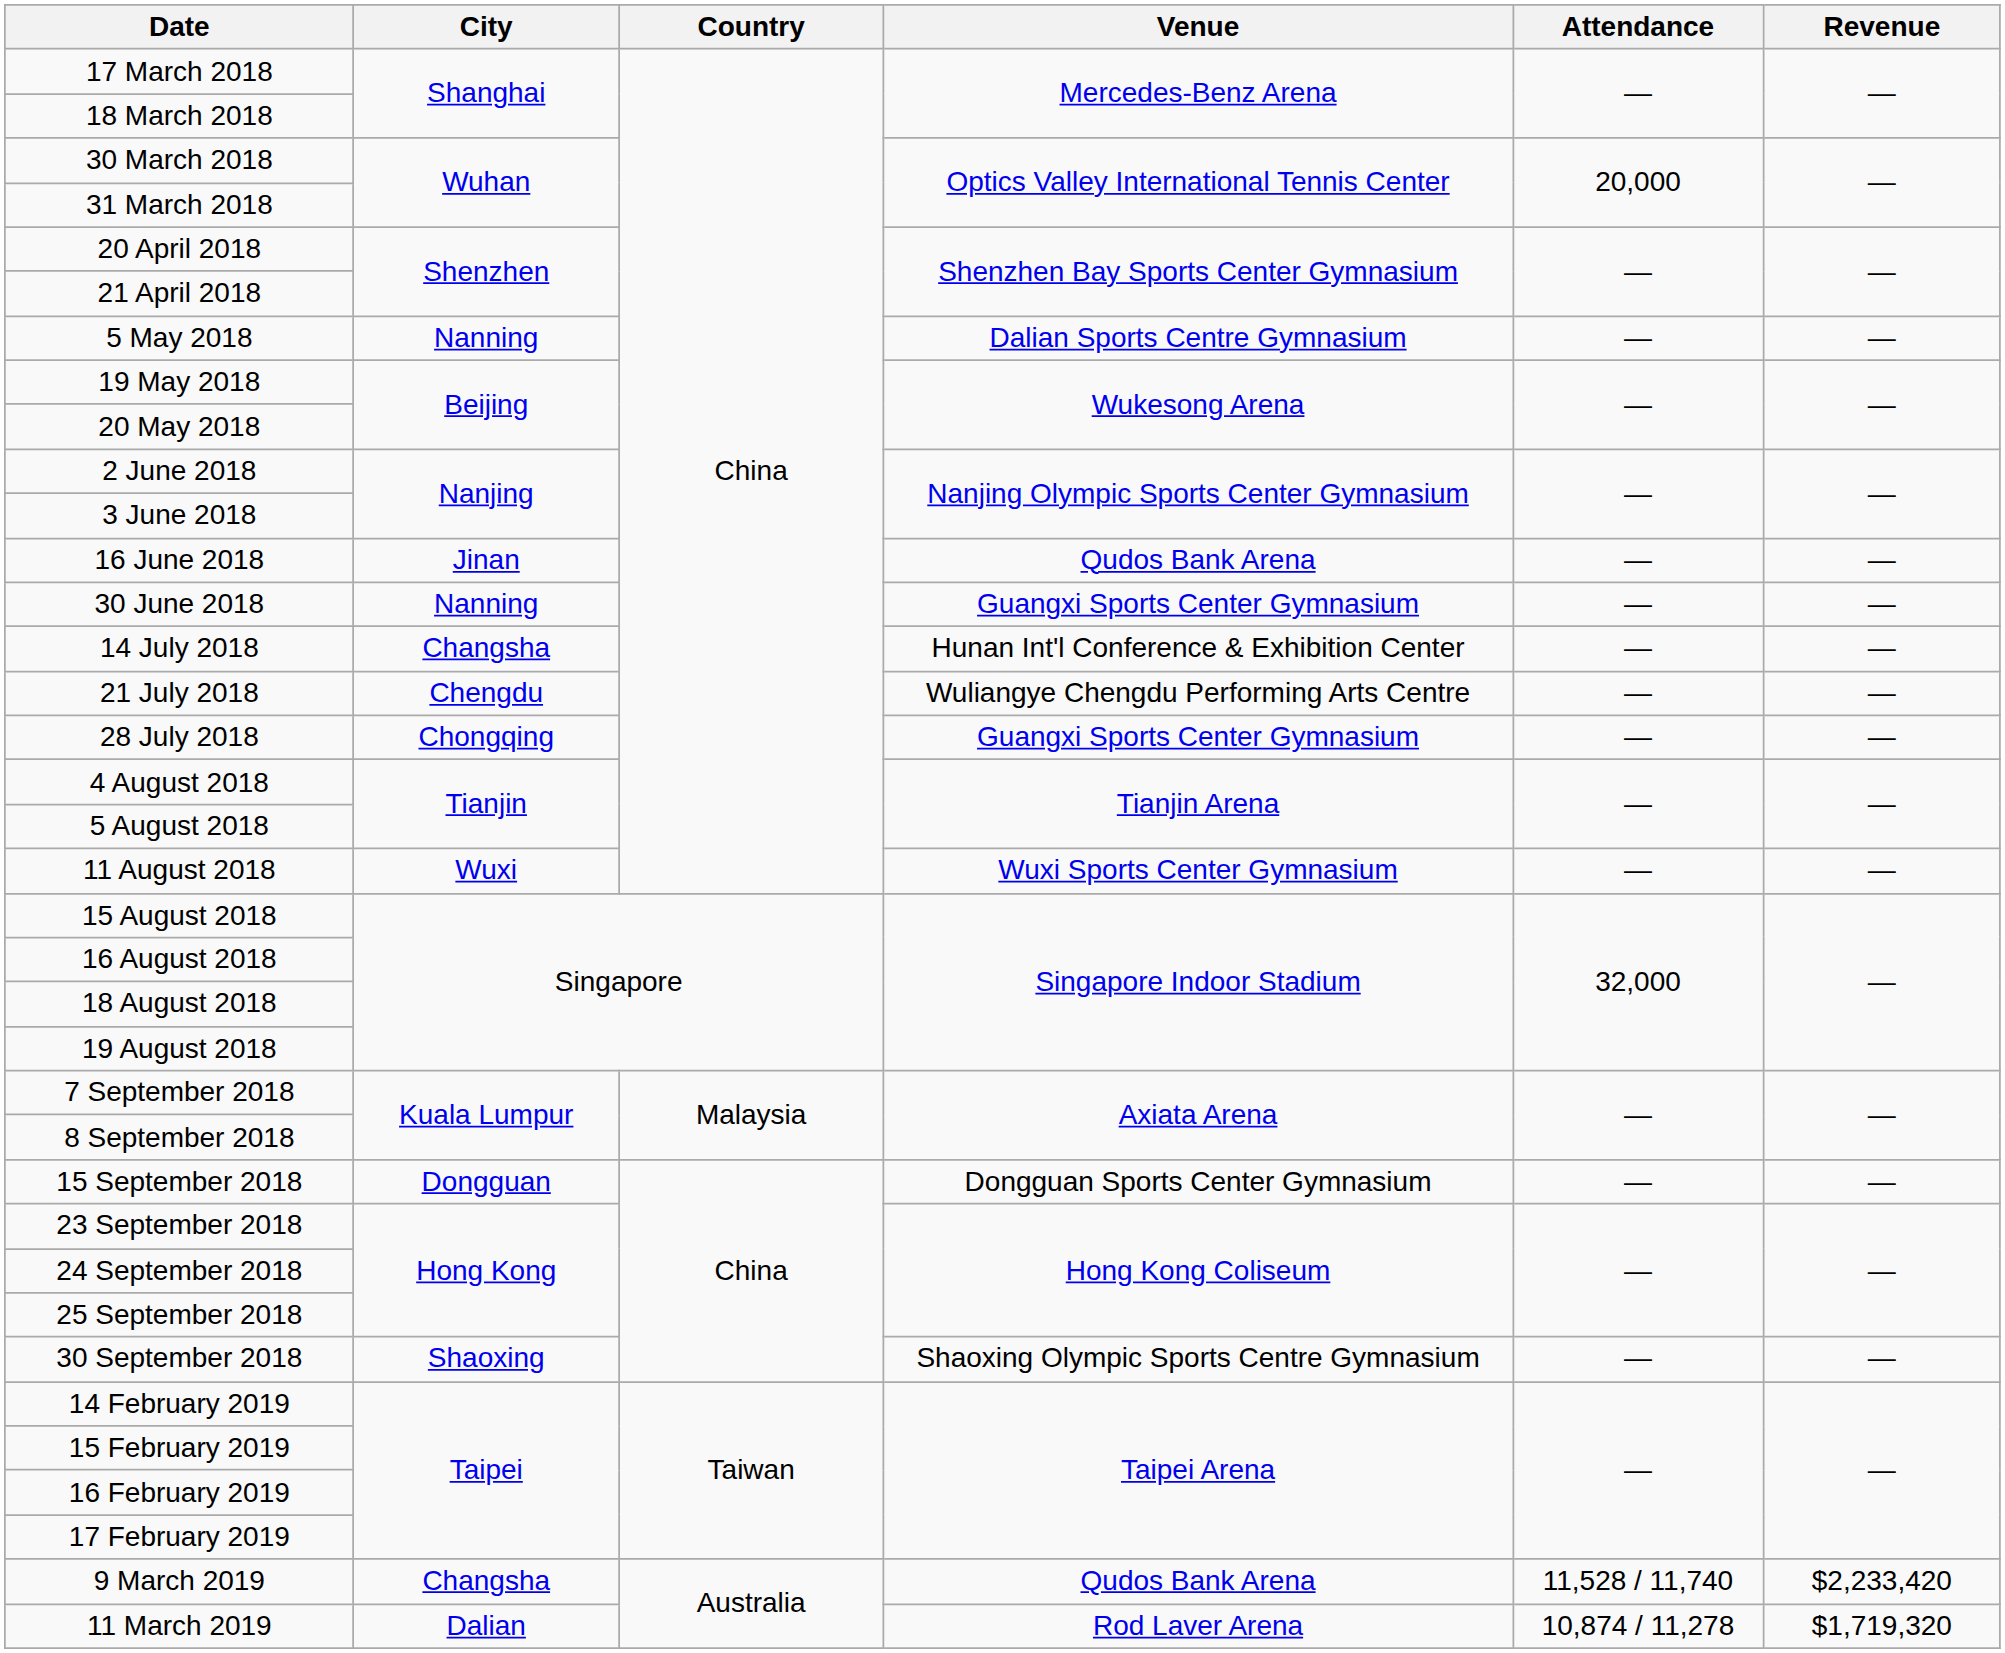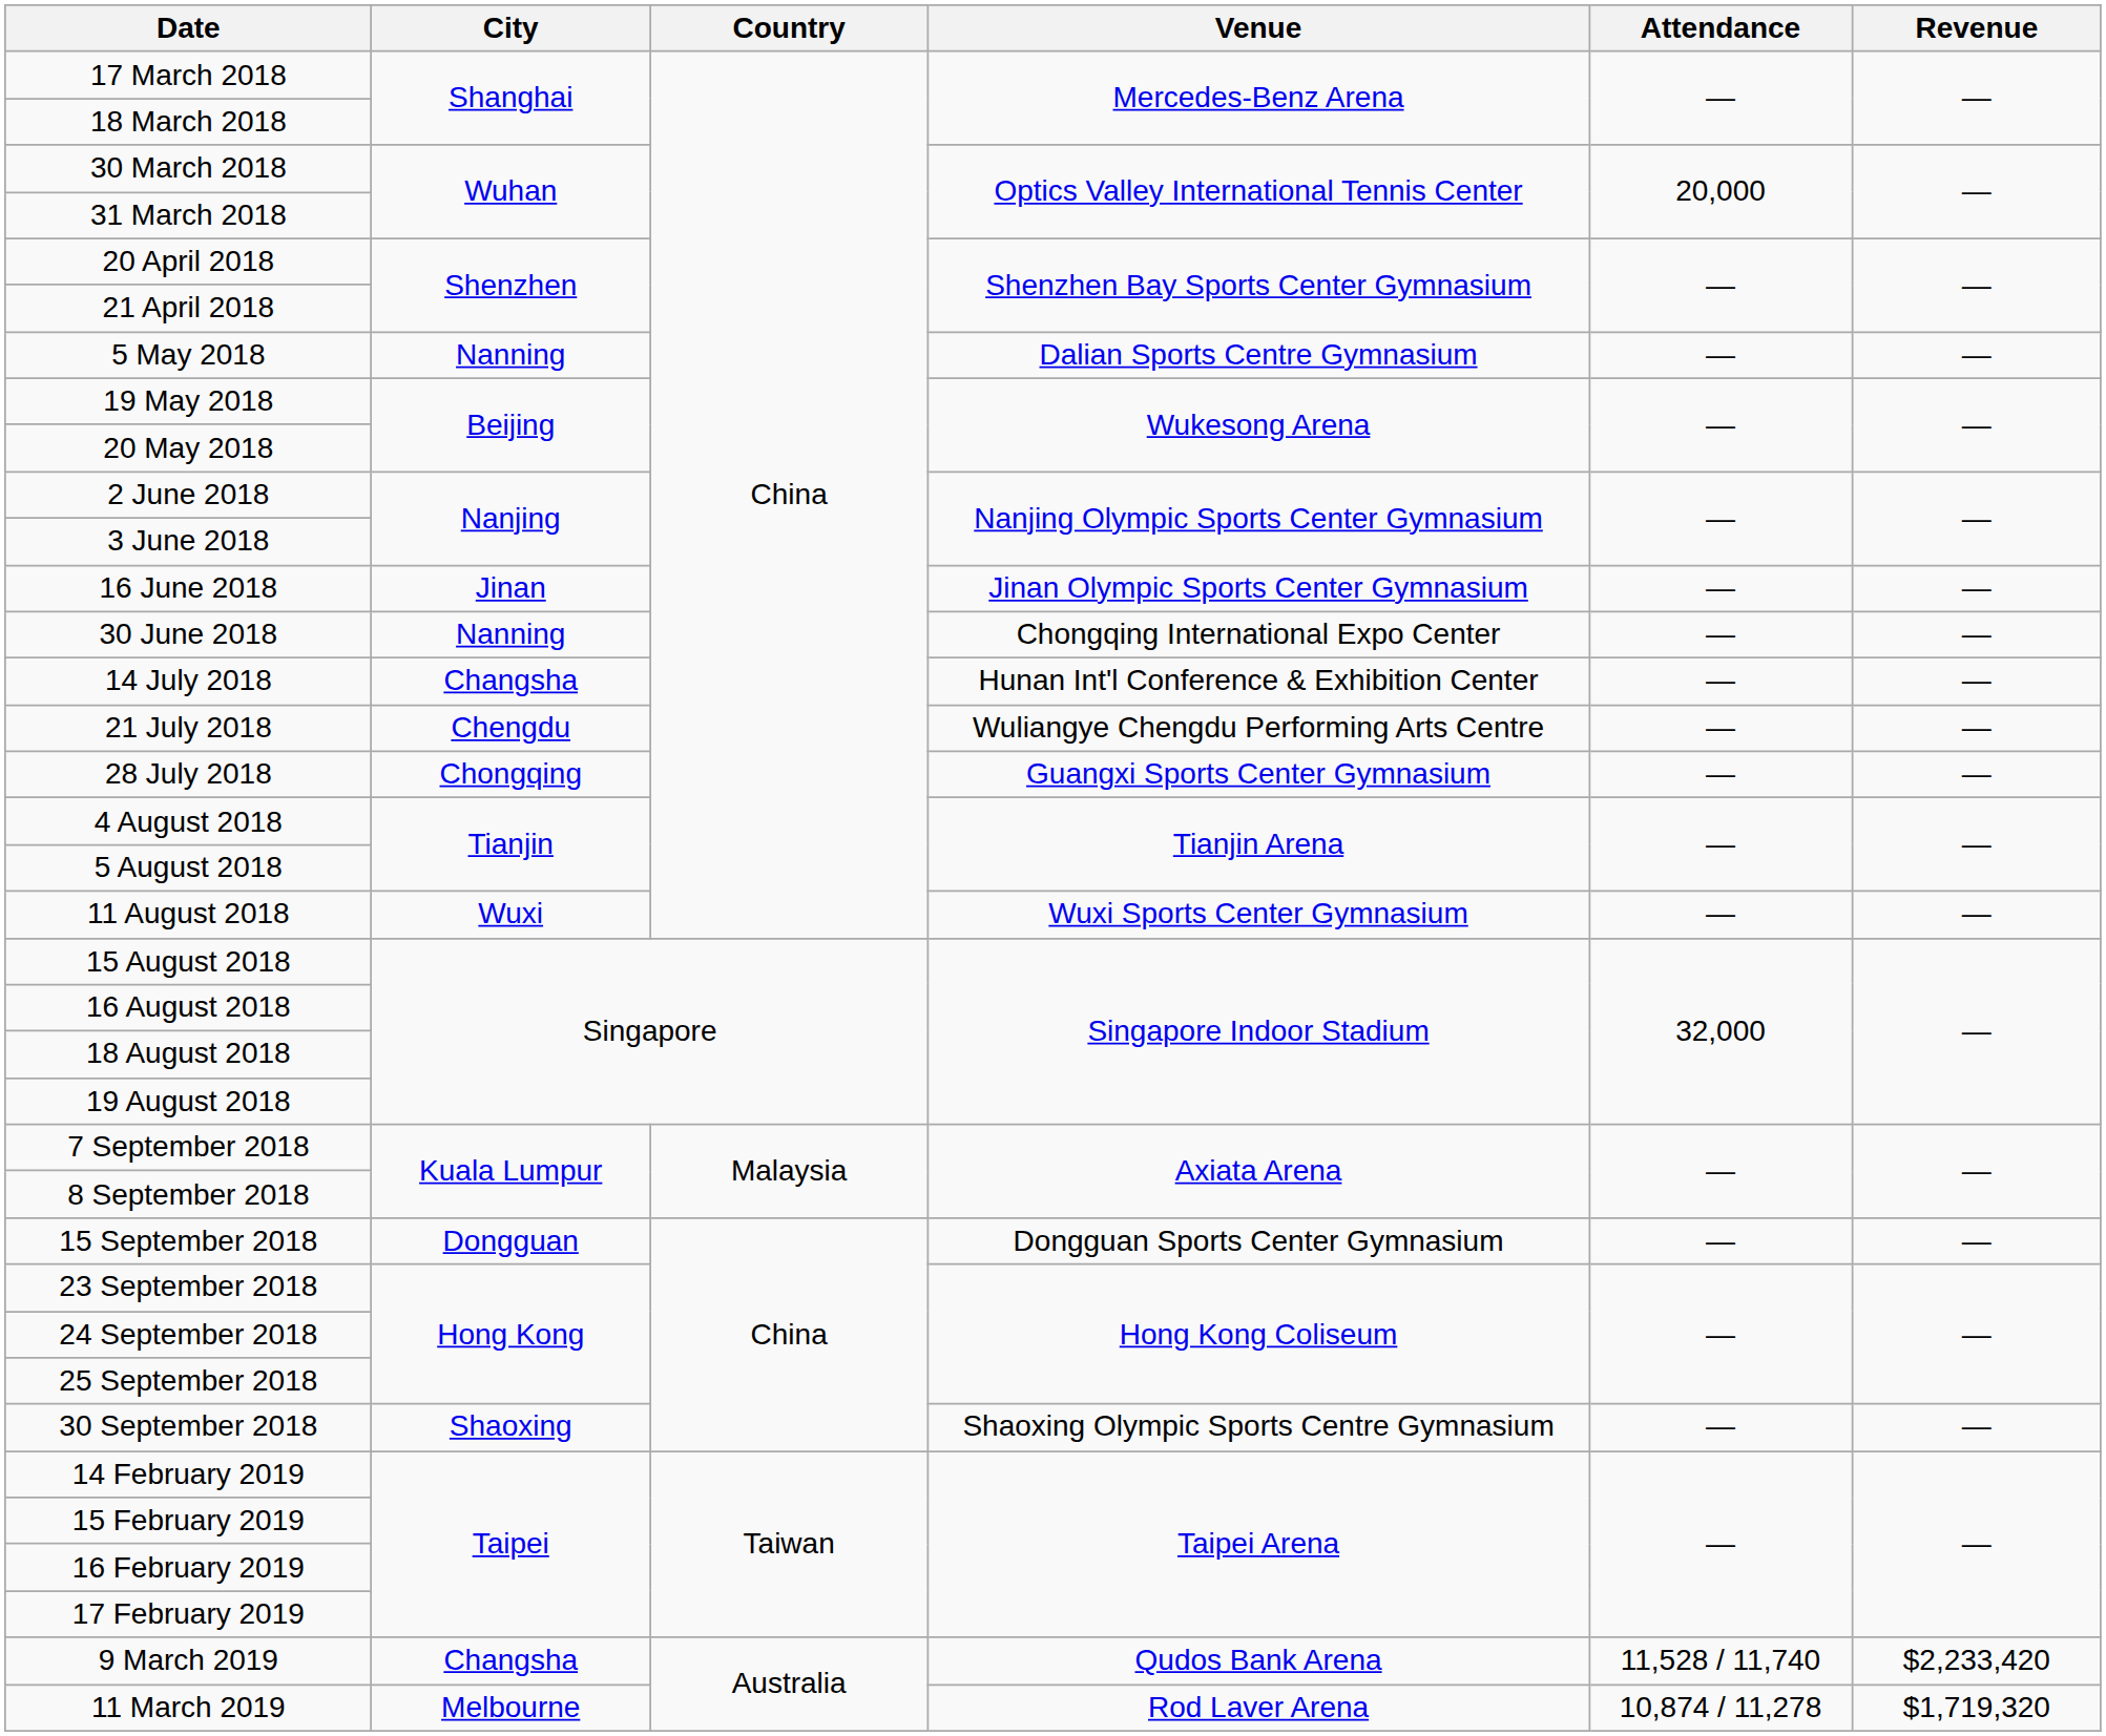 <table class="wikitable plainrowheaders" style="text-align:center;">
 <tr>
 <th scope="col" style="width:12em;">Date</th>
 <th scope="col" style="width:9em;">City</th>
 <th scope="col" style="width:9em;">Country</th>
 <th scope="col" style="width:22em;">Venue</th>
 <th scope="col" style="width:8.5em;">Attendance</th>
 <th scope="col" style="width:8em;">Revenue</th>
 </tr>
 <tr>
 <td>17 March 2018</td>
 <td rowspan="2"><a href='#'>Shanghai</a></td>
 <td rowspan="19">China</td>
 <td rowspan="2"><a href='#'>Mercedes-Benz Arena</a></td>
 <td rowspan="2">—</td>
 <td rowspan="2">—</td>
 </tr>
 <tr>
 <td>18 March 2018</td>
 </tr>
 <tr>
 <td>30 March 2018</td>
 <td rowspan="2"><a href='#'>Wuhan</a></td>
 <td rowspan="2"><a href='#'>Optics Valley International Tennis Center</a></td>
 <td rowspan="2">20,000</td>
 <td rowspan="2">—</td>
 </tr>
 <tr>
 <td>31 March 2018</td>
 </tr>
 <tr>
 <td>20 April 2018</td>
 <td rowspan="2"><a href='#'>Shenzhen</a></td>
 <td rowspan="2"><a href='#'>Shenzhen Bay Sports Center Gymnasium</a></td>
 <td rowspan="2">—</td>
 <td rowspan="2">—</td>
 </tr>
 <tr>
 <td>21 April 2018</td>
 </tr>
 <tr>
 <td>5 May 2018</td>
 <td><a href='#'>Nanning</a></td>
 <td><a href='#'>Dalian Sports Centre Gymnasium</a></td>
 <td>—</td>
 <td>—</td>
 </tr>
 <tr>
 <td>19 May 2018</td>
 <td rowspan="2"><a href='#'>Beijing</a></td>
 <td rowspan="2"><a href='#'>Wukesong Arena</a></td>
 <td rowspan="2">—</td>
 <td rowspan="2">—</td>
 </tr>
 <tr>
 <td>20 May 2018</td>
 </tr>
 <tr>
 <td>2 June 2018</td>
 <td rowspan="2"><a href='#'>Nanjing</a></td>
 <td rowspan="2"><a href='#'>Nanjing Olympic Sports Center Gymnasium</a></td>
 <td rowspan="2">—</td>
 <td rowspan="2">—</td>
 </tr>
 <tr>
 <td>3 June 2018</td>
 </tr>
 <tr>
 <td>16 June 2018</td>
 <td><a href='#'>Jinan</a></td>
-<td><a href='#'>Qudos Bank Arena</a></td>
+<td><a href='#'>Jinan Olympic Sports Center Gymnasium</a></td>
 <td>—</td>
 <td>—</td>
 </tr>
 <tr>
 <td>30 June 2018</td>
 <td><a href='#'>Nanning</a></td>
-<td><a href='#'>Guangxi Sports Center Gymnasium</a></td>
+<td>Chongqing International Expo Center</td>
 <td>—</td>
 <td>—</td>
 </tr>
 <tr>
 <td>14 July 2018</td>
 <td><a href='#'>Changsha</a></td>
 <td>Hunan Int'l Conference & Exhibition Center</td>
 <td>—</td>
 <td>—</td>
 </tr>
 <tr>
 <td>21 July 2018</td>
 <td><a href='#'>Chengdu</a></td>
 <td>Wuliangye Chengdu Performing Arts Centre</td>
 <td>—</td>
 <td>—</td>
 </tr>
 <tr>
 <td>28 July 2018</td>
 <td><a href='#'>Chongqing</a></td>
 <td><a href='#'>Guangxi Sports Center Gymnasium</a></td>
 <td>—</td>
 <td>—</td>
 </tr>
 <tr>
 <td>4 August 2018</td>
 <td rowspan="2"><a href='#'>Tianjin</a></td>
 <td rowspan="2"><a href='#'>Tianjin Arena</a></td>
 <td rowspan="2">—</td>
 <td rowspan="2">—</td>
 </tr>
 <tr>
 <td>5 August 2018</td>
 </tr>
 <tr>
 <td>11 August 2018</td>
 <td><a href='#'>Wuxi</a></td>
 <td><a href='#'>Wuxi Sports Center Gymnasium</a></td>
 <td>—</td>
 <td>—</td>
 </tr>
 <tr>
 <td>15 August 2018</td>
 <td rowspan="4" colspan="2">Singapore</td>
 <td rowspan="4"><a href='#'>Singapore Indoor Stadium</a></td>
 <td rowspan="4">32,000</td>
 <td rowspan="4">—</td>
 </tr>
 <tr>
 <td>16 August 2018</td>
 </tr>
 <tr>
 <td>18 August 2018</td>
 </tr>
 <tr>
 <td>19 August 2018</td>
 </tr>
 <tr>
 <td>7 September 2018</td>
 <td rowspan="2"><a href='#'>Kuala Lumpur</a></td>
 <td rowspan="2">Malaysia</td>
 <td rowspan="2"><a href='#'>Axiata Arena</a></td>
 <td rowspan="2">—</td>
 <td rowspan="2">—</td>
 </tr>
 <tr>
 <td>8 September 2018</td>
 </tr>
 <tr>
 <td>15 September 2018</td>
 <td><a href='#'>Dongguan</a></td>
 <td rowspan="5">China</td>
 <td>Dongguan Sports Center Gymnasium</td>
 <td>—</td>
 <td>—</td>
 </tr>
 <tr>
 <td>23 September 2018</td>
 <td rowspan="3"><a href='#'>Hong Kong</a></td>
 <td rowspan="3"><a href='#'>Hong Kong Coliseum</a></td>
 <td rowspan="3">—</td>
 <td rowspan="3">—</td>
 </tr>
 <tr>
 <td>24 September 2018</td>
 </tr>
 <tr>
 <td>25 September 2018</td>
 </tr>
 <tr>
 <td>30 September 2018</td>
 <td><a href='#'>Shaoxing</a></td>
 <td>Shaoxing Olympic Sports Centre Gymnasium</td>
 <td>—</td>
 <td>—</td>
 </tr>
 <tr>
 <td>14 February 2019</td>
 <td rowspan="4"><a href='#'>Taipei</a></td>
 <td rowspan="4">Taiwan</td>
 <td rowspan="4"><a href='#'>Taipei Arena</a></td>
 <td rowspan="4">—</td>
 <td rowspan="4">—</td>
 </tr>
 <tr>
 <td>15 February 2019</td>
 </tr>
 <tr>
 <td>16 February 2019</td>
 </tr>
 <tr>
 <td>17 February 2019</td>
 </tr>
 <tr>
 <td>9 March 2019</td>
 <td><a href='#'>Changsha</a></td>
 <td rowspan="2">Australia</td>
 <td><a href='#'>Qudos Bank Arena</a></td>
 <td>11,528 / 11,740</td>
 <td>$2,233,420</td>
 </tr>
 <tr>
 <td>11 March 2019</td>
-<td><a href='#'>Dalian</a></td>
+<td><a href='#'>Melbourne</a></td>
 <td><a href='#'>Rod Laver Arena</a></td>
 <td>10,874 / 11,278</td>
 <td>$1,719,320</td>
 </tr>
 </table>
